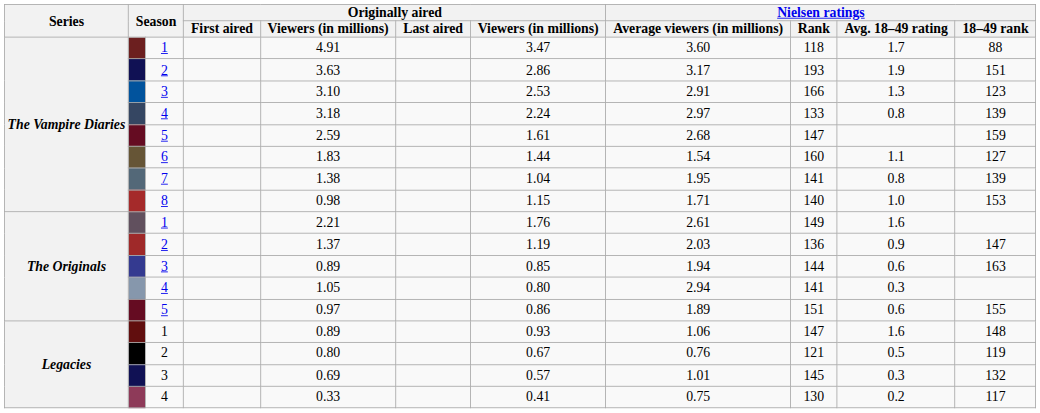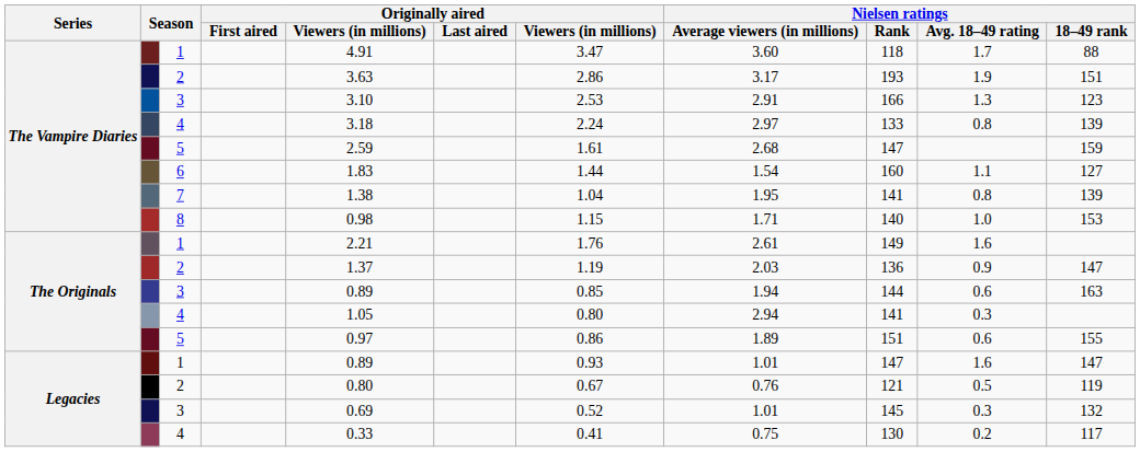 <table class="wikitable plainrowheaders" style="text-align: center">
 <tr>
 <th style="padding:0 8px;" rowspan="2">Series</th>
 <th style="padding:0 8px;" colspan="2" rowspan="2">Season</th>
 <th style="padding:0 8px;" colspan="4">Originally aired</th>
 <th style="padding:0 8px;" colspan="4"><a href='#'>Nielsen ratings</a></th>
 </tr>
 <tr>
 <th style="padding:0 8px;">First aired</th>
 <th style="padding:0 8px;">Viewers (in millions)</th>
 <th style="padding:0 8px;">Last aired</th>
 <th style="padding:0 8px;">Viewers (in millions)</th>
 <th style="padding:0 8px;">Average viewers (in millions)</th>
 <th style="padding:0 8px;">Rank</th>
 <th style="padding:0 8px;">Avg. 18–49 rating</th>
 <th style="padding:0 8px;">18–49 rank</th>
 </tr>
 <tr>
 <th scope="row" rowspan="8"><em>The Vampire Diaries</em></th>
 <td style="width:12px; background:#6C1F1F"></td>
 <td><a href='#'>1</a></td>
 <td></td>
 <td>4.91</td>
 <td></td>
 <td>3.47</td>
 <td>3.60</td>
 <td>118</td>
 <td>1.7</td>
 <td>88</td>
 </tr>
 <tr>
 <td style="width:12px; background:#101154"></td>
 <td><a href='#'>2</a></td>
 <td></td>
 <td>3.63</td>
 <td></td>
 <td>2.86</td>
 <td>3.17</td>
 <td>193</td>
 <td>1.9</td>
 <td>151</td>
 </tr>
 <tr>
 <td style="width:12px; background:#01539D"></td>
 <td><a href='#'>3</a></td>
 <td></td>
 <td>3.10</td>
 <td></td>
 <td>2.53</td>
 <td>2.91</td>
 <td>166</td>
 <td>1.3</td>
 <td>123</td>
 </tr>
 <tr>
 <td style="width:12px; background:#354662"></td>
 <td><a href='#'>4</a></td>
 <td></td>
 <td>3.18</td>
 <td></td>
 <td>2.24</td>
 <td>2.97</td>
 <td>133</td>
 <td>0.8</td>
 <td>139</td>
 </tr>
 <tr>
 <td style="width:12px; background:#650C22"></td>
 <td><a href='#'>5</a></td>
 <td></td>
 <td>2.59</td>
 <td></td>
 <td>1.61</td>
 <td>2.68</td>
 <td>147</td>
 <td></td>
 <td>159</td>
 </tr>
 <tr>
 <td style="width:12px; background:#665536"></td>
 <td><a href='#'>6</a></td>
 <td></td>
 <td>1.83</td>
 <td></td>
 <td>1.44</td>
 <td>1.54</td>
 <td>160</td>
 <td>1.1</td>
 <td>127</td>
 </tr>
 <tr>
 <td style="width:12px; background:#536878"></td>
 <td><a href='#'>7</a></td>
 <td></td>
 <td>1.38</td>
 <td></td>
 <td>1.04</td>
 <td>1.95</td>
 <td>141</td>
 <td>0.8</td>
 <td>139</td>
 </tr>
 <tr>
 <td style="width:12px; background:#A52A2A"></td>
 <td><a href='#'>8</a></td>
 <td></td>
 <td>0.98</td>
 <td></td>
 <td>1.15</td>
 <td>1.71</td>
 <td>140</td>
 <td>1.0</td>
 <td>153</td>
 </tr>
 <tr>
 <th scope="row" rowspan="5"><em>The Originals</em></th>
 <td style="width:12px; background:#61505E"></td>
 <td><a href='#'>1</a></td>
 <td></td>
 <td>2.21</td>
 <td></td>
 <td>1.76</td>
 <td>2.61</td>
 <td>149</td>
 <td>1.6</td>
 <td></td>
 </tr>
 <tr>
 <td style="width:12px; background:#9F2929"></td>
 <td><a href='#'>2</a></td>
 <td></td>
 <td>1.37</td>
 <td></td>
 <td>1.19</td>
 <td>2.03</td>
 <td>136</td>
 <td>0.9</td>
 <td>147</td>
 </tr>
 <tr>
 <td style="width:12px; background:#343A90"></td>
 <td><a href='#'>3</a></td>
 <td></td>
 <td>0.89</td>
 <td></td>
 <td>0.85</td>
 <td>1.94</td>
 <td>144</td>
 <td>0.6</td>
 <td>163</td>
 </tr>
 <tr>
 <td style="width:12px; background:#8697AC"></td>
 <td><a href='#'>4</a></td>
 <td></td>
 <td>1.05</td>
 <td></td>
 <td>0.80</td>
 <td>2.94</td>
 <td>141</td>
 <td>0.3</td>
 <td></td>
 </tr>
 <tr>
 <td style="width:12px; background:#650C22"></td>
 <td><a href='#'>5</a></td>
 <td></td>
 <td>0.97</td>
 <td></td>
 <td>0.86</td>
 <td>1.89</td>
 <td>151</td>
 <td>0.6</td>
 <td>155</td>
 </tr>
 <tr>
 <th scope="row" rowspan="4"><em>Legacies</em></th>
 <td style="width:12px; background:#610E0E"></td>
 <td>1</td>
 <td></td>
 <td>0.89</td>
 <td></td>
 <td>0.93</td>
-<td>1.06</td>
+<td>1.01</td>
 <td>147</td>
 <td>1.6</td>
-<td>148</td>
+<td>147</td>
 </tr>
 <tr>
 <td style="width:12px; background:#000000"></td>
 <td>2</td>
 <td></td>
 <td>0.80</td>
 <td></td>
 <td>0.67</td>
 <td>0.76</td>
 <td>121</td>
 <td>0.5</td>
 <td>119</td>
 </tr>
 <tr>
 <td style="width:12px; background:#101154"></td>
 <td>3</td>
 <td></td>
 <td>0.69</td>
 <td></td>
-<td>0.57</td>
+<td>0.52</td>
 <td>1.01</td>
 <td>145</td>
 <td>0.3</td>
 <td>132</td>
 </tr>
 <tr>
 <td style="width:12px; background:#8E3A59"></td>
 <td>4</td>
 <td></td>
 <td>0.33</td>
 <td></td>
 <td>0.41</td>
 <td>0.75</td>
 <td>130</td>
 <td>0.2</td>
 <td>117</td>
 </tr>
 </table>
